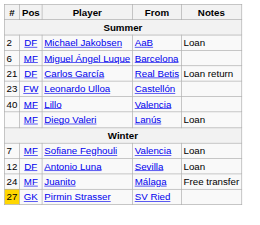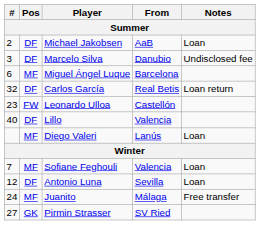 <table class="wikitable" style="font-size:95%; text-align:left;">
 <tr>
 <th>#</th>
 <th>Pos</th>
 <th>Player</th>
 <th>From</th>
 <th>Notes</th>
 </tr>
 <tr>
 <th colspan="5">Summer</th>
 </tr>
 <tr>
 <td>2</td>
 <td align="center"><a href='#'>DF</a></td>
 <td> <a href='#'>Michael Jakobsen</a></td>
 <td> <a href='#'>AaB</a></td>
 <td>Loan</td>
 </tr>
 <tr>
+<td>3</td>
+<td align="center"><a href='#'>DF</a></td>
+<td> <a href='#'>Marcelo Silva</a></td>
+<td> <a href='#'>Danubio</a></td>
+<td>Undisclosed fee</td>
+</tr>
+<tr>
 <td>6</td>
 <td align="center"><a href='#'>MF</a></td>
 <td> <a href='#'>Miguel Ángel Luque</a></td>
 <td> <a href='#'>Barcelona</a></td>
 <td></td>
 </tr>
 <tr>
-<td>21</td>
+<td>32</td>
 <td align="center"><a href='#'>DF</a></td>
 <td> <a href='#'>Carlos García</a></td>
 <td> <a href='#'>Real Betis</a></td>
 <td>Loan return</td>
 </tr>
 <tr>
 <td>23</td>
 <td align="center"><a href='#'>FW</a></td>
 <td> <a href='#'>Leonardo Ulloa</a></td>
 <td> <a href='#'>Castellón</a></td>
 <td></td>
 </tr>
 <tr>
 <td>40</td>
-<td align="center"><a href='#'>MF</a></td>
+<td align="center"><a href='#'>DF</a></td>
 <td> <a href='#'>Lillo</a></td>
 <td> <a href='#'>Valencia</a></td>
 <td></td>
 </tr>
 <tr>
 <td></td>
 <td align="center"><a href='#'>MF</a></td>
 <td> <a href='#'>Diego Valeri</a></td>
 <td> <a href='#'>Lanús</a></td>
 <td>Loan</td>
 </tr>
 <tr>
 <th colspan="5">Winter</th>
 </tr>
 <tr>
 <td>7</td>
 <td align="center"><a href='#'>MF</a></td>
 <td> <a href='#'>Sofiane Feghouli</a></td>
 <td> <a href='#'>Valencia</a></td>
 <td>Loan</td>
 </tr>
 <tr>
 <td>12</td>
 <td align="center"><a href='#'>DF</a></td>
 <td> <a href='#'>Antonio Luna</a></td>
 <td> <a href='#'>Sevilla</a></td>
 <td>Loan</td>
 </tr>
 <tr>
 <td>24</td>
 <td align="center"><a href='#'>MF</a></td>
 <td> <a href='#'>Juanito</a></td>
 <td> <a href='#'>Málaga</a></td>
 <td>Free transfer</td>
 </tr>
 <tr>
-<td style="background: gold;">27</td>
+<td>27</td>
 <td align="center"><a href='#'>GK</a></td>
 <td> <a href='#'>Pirmin Strasser</a></td>
 <td> <a href='#'>SV Ried</a></td>
 <td></td>
 </tr>
 </table>
